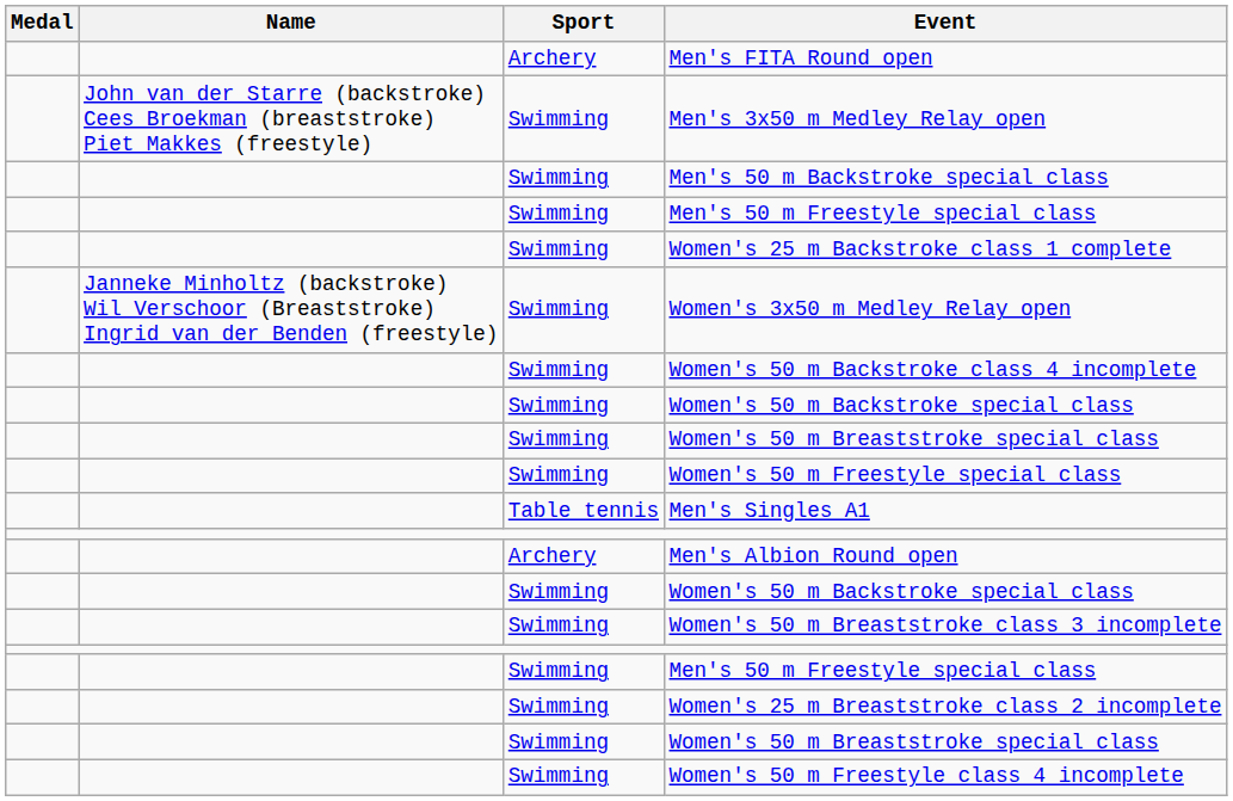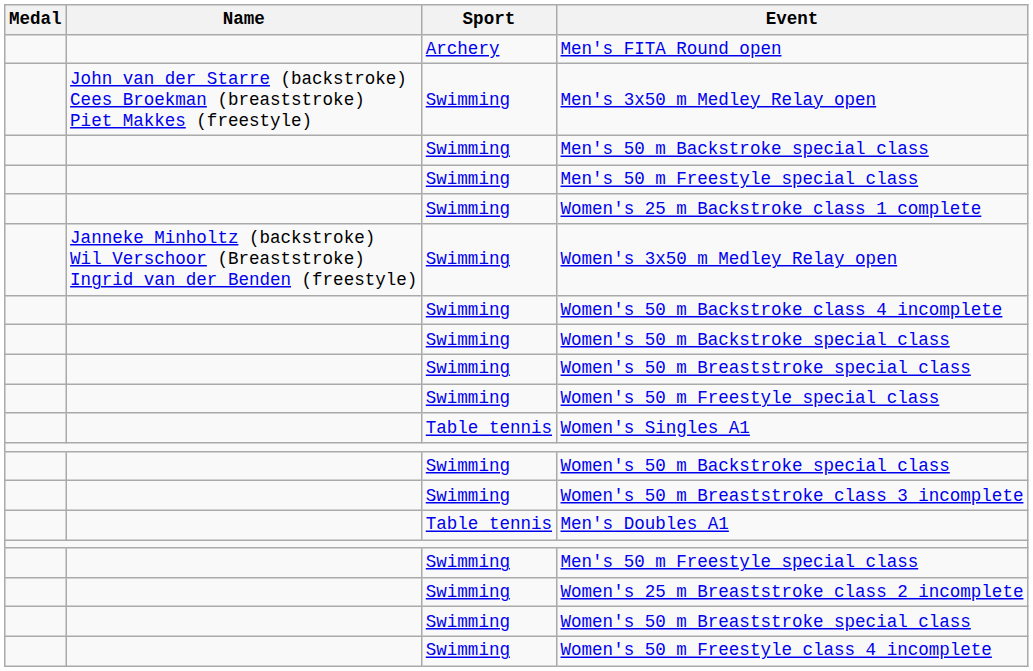 <table class="wikitable sortable" style="font-size: 90%;">
 <tr>
 <th>Medal</th>
 <th>Name</th>
 <th>Sport</th>
 <th>Event</th>
 </tr>
 <tr>
 <td></td>
 <td></td>
 <td><a href='#'>Archery</a></td>
 <td><a href='#'>Men's FITA Round open</a></td>
 </tr>
 <tr>
 <td></td>
 <td><a href='#'>John van der Starre</a> (backstroke)<br><a href='#'>Cees Broekman</a> (breaststroke)<br><a href='#'>Piet Makkes</a> (freestyle)</td>
 <td><a href='#'>Swimming</a></td>
 <td><a href='#'>Men's 3x50 m Medley Relay open</a></td>
 </tr>
 <tr>
 <td></td>
 <td></td>
 <td><a href='#'>Swimming</a></td>
 <td><a href='#'>Men's 50 m Backstroke special class</a></td>
 </tr>
 <tr>
 <td></td>
 <td></td>
 <td><a href='#'>Swimming</a></td>
 <td><a href='#'>Men's 50 m Freestyle special class</a></td>
 </tr>
 <tr>
 <td></td>
 <td></td>
 <td><a href='#'>Swimming</a></td>
 <td><a href='#'>Women's 25 m Backstroke class 1 complete</a></td>
 </tr>
 <tr>
 <td></td>
 <td><a href='#'>Janneke Minholtz</a> (backstroke)<br><a href='#'>Wil Verschoor</a> (Breaststroke)<br><a href='#'>Ingrid van der Benden</a> (freestyle)</td>
 <td><a href='#'>Swimming</a></td>
 <td><a href='#'>Women's 3x50 m Medley Relay open</a></td>
 </tr>
 <tr>
 <td></td>
 <td></td>
 <td><a href='#'>Swimming</a></td>
 <td><a href='#'>Women's 50 m Backstroke class 4 incomplete</a></td>
 </tr>
 <tr>
 <td></td>
 <td></td>
 <td><a href='#'>Swimming</a></td>
 <td><a href='#'>Women's 50 m Backstroke special class</a></td>
 </tr>
 <tr>
 <td></td>
 <td></td>
 <td><a href='#'>Swimming</a></td>
 <td><a href='#'>Women's 50 m Breaststroke special class</a></td>
 </tr>
 <tr>
 <td></td>
 <td></td>
 <td><a href='#'>Swimming</a></td>
 <td><a href='#'>Women's 50 m Freestyle special class</a></td>
 </tr>
 <tr>
 <td></td>
 <td></td>
 <td><a href='#'>Table tennis</a></td>
-<td><a href='#'>Men's Singles A1</a></td>
+<td><a href='#'>Women's Singles A1</a></td>
 </tr>
 <tr>
 <td colspan=4></td>
-</tr>
-<tr>
-<td></td>
-<td></td>
-<td><a href='#'>Archery</a></td>
-<td><a href='#'>Men's Albion Round open</a></td>
 </tr>
 <tr>
 <td></td>
 <td></td>
 <td><a href='#'>Swimming</a></td>
 <td><a href='#'>Women's 50 m Backstroke special class</a></td>
 </tr>
 <tr>
 <td></td>
 <td></td>
 <td><a href='#'>Swimming</a></td>
 <td><a href='#'>Women's 50 m Breaststroke class 3 incomplete</a></td>
+</tr>
+<tr>
+<td></td>
+<td><br></td>
+<td><a href='#'>Table tennis</a></td>
+<td><a href='#'>Men's Doubles A1</a></td>
 </tr>
 <tr>
 <td colspan=4></td>
 </tr>
 <tr>
 <td></td>
 <td></td>
 <td><a href='#'>Swimming</a></td>
 <td><a href='#'>Men's 50 m Freestyle special class</a></td>
 </tr>
 <tr>
 <td></td>
 <td></td>
 <td><a href='#'>Swimming</a></td>
 <td><a href='#'>Women's 25 m Breaststroke class 2 incomplete</a></td>
 </tr>
 <tr>
 <td></td>
 <td></td>
 <td><a href='#'>Swimming</a></td>
 <td><a href='#'>Women's 50 m Breaststroke special class</a></td>
 </tr>
 <tr>
 <td></td>
 <td></td>
 <td><a href='#'>Swimming</a></td>
 <td><a href='#'>Women's 50 m Freestyle class 4 incomplete</a></td>
 </tr>
 </table>
